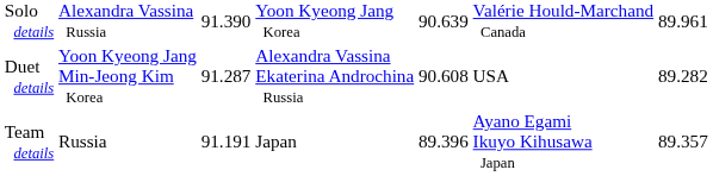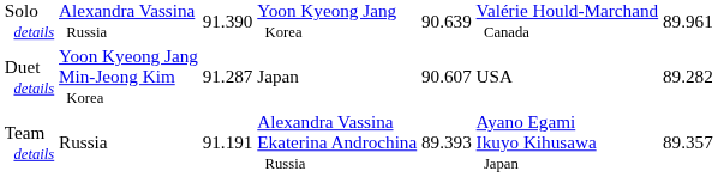 <table>
 <tr>
 <td>Solo<br>   <small><em><a href='#'>details</a></em></small></td>
 <td><a href='#'>Alexandra Vassina</a> <small><br>   Russia </small></td>
 <td>91.390</td>
 <td><a href='#'>Yoon Kyeong Jang</a> <small><br>   Korea </small></td>
 <td>90.639</td>
 <td><a href='#'>Valérie Hould-Marchand</a> <small><br>   Canada </small></td>
 <td>89.961</td>
 </tr>
 <tr>
 <td>Duet<br>   <small><em><a href='#'>details</a></em></small></td>
 <td><a href='#'>Yoon Kyeong Jang</a> <br> <a href='#'>Min-Jeong Kim</a> <small><br>   Korea </small></td>
 <td>91.287</td>
-<td><a href='#'>Alexandra Vassina</a> <br> <a href='#'>Ekaterina Androchina</a> <small><br>   Russia </small></td>
-<td>90.608</td>
+<td> Japan</td>
+<td>90.607</td>
 <td> USA</td>
 <td>89.282</td>
 </tr>
 <tr>
 <td>Team<br>   <small><em><a href='#'>details</a></em></small></td>
 <td> Russia</td>
 <td>91.191</td>
-<td> Japan</td>
-<td>89.396</td>
+<td><a href='#'>Alexandra Vassina</a> <br> <a href='#'>Ekaterina Androchina</a> <small><br>   Russia </small></td>
+<td>89.393</td>
 <td><a href='#'>Ayano Egami</a> <br> <a href='#'>Ikuyo Kihusawa</a> <small><br>   Japan </small></td>
 <td>89.357</td>
 </tr>
 <tr>
 </tr>
 </table>
